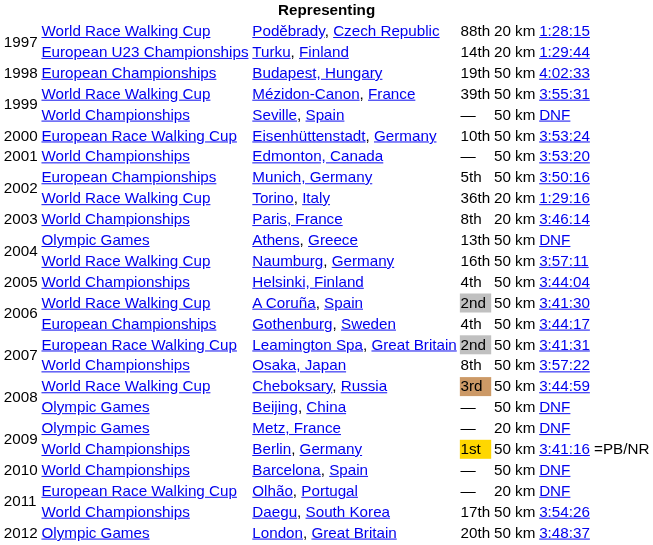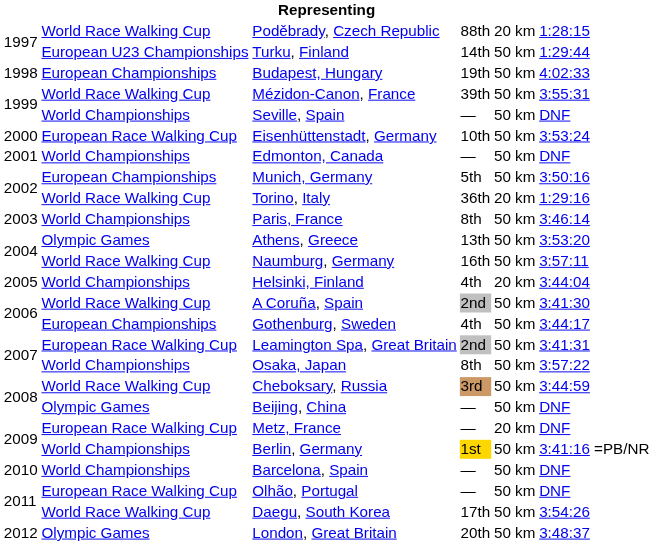 <table>
 <tr>
 <th colspan="6">Representing </th>
 </tr>
 <tr>
 <td rowspan=2>1997</td>
 <td><a href='#'>World Race Walking Cup</a></td>
 <td><a href='#'>Poděbrady</a>, <a href='#'>Czech Republic</a></td>
 <td>88th</td>
 <td>20 km</td>
 <td><a href='#'>1:28:15</a></td>
 </tr>
 <tr>
 <td><a href='#'>European U23 Championships</a></td>
 <td><a href='#'>Turku</a>, <a href='#'>Finland</a></td>
 <td>14th</td>
-<td>20 km</td>
+<td>50 km</td>
 <td><a href='#'>1:29:44</a></td>
 </tr>
 <tr>
 <td>1998</td>
 <td><a href='#'>European Championships</a></td>
 <td><a href='#'>Budapest, Hungary</a></td>
 <td>19th</td>
 <td>50 km</td>
 <td><a href='#'>4:02:33</a></td>
 </tr>
 <tr>
 <td rowspan=2>1999</td>
 <td><a href='#'>World Race Walking Cup</a></td>
 <td><a href='#'>Mézidon-Canon</a>, <a href='#'>France</a></td>
 <td>39th</td>
 <td>50 km</td>
 <td><a href='#'>3:55:31</a></td>
 </tr>
 <tr>
 <td><a href='#'>World Championships</a></td>
 <td><a href='#'>Seville</a>, <a href='#'>Spain</a></td>
 <td>—</td>
 <td>50 km</td>
 <td><a href='#'>DNF</a></td>
 </tr>
 <tr>
 <td>2000</td>
 <td><a href='#'>European Race Walking Cup</a></td>
 <td><a href='#'>Eisenhüttenstadt</a>, <a href='#'>Germany</a></td>
 <td>10th</td>
 <td>50 km</td>
 <td><a href='#'>3:53:24</a></td>
 </tr>
 <tr>
 <td>2001</td>
 <td><a href='#'>World Championships</a></td>
 <td><a href='#'>Edmonton, Canada</a></td>
 <td>—</td>
 <td>50 km</td>
-<td><a href='#'>3:53:20</a></td>
+<td><a href='#'>DNF</a></td>
 </tr>
 <tr>
 <td rowspan=2>2002</td>
 <td><a href='#'>European Championships</a></td>
 <td><a href='#'>Munich, Germany</a></td>
 <td>5th</td>
 <td>50 km</td>
 <td><a href='#'>3:50:16</a></td>
 </tr>
 <tr>
 <td><a href='#'>World Race Walking Cup</a></td>
 <td><a href='#'>Torino</a>, <a href='#'>Italy</a></td>
 <td>36th</td>
 <td>20 km</td>
 <td><a href='#'>1:29:16</a></td>
 </tr>
 <tr>
 <td>2003</td>
 <td><a href='#'>World Championships</a></td>
 <td><a href='#'>Paris, France</a></td>
 <td>8th</td>
-<td>20 km</td>
+<td>50 km</td>
 <td><a href='#'>3:46:14</a></td>
 </tr>
 <tr>
 <td rowspan=2>2004</td>
 <td><a href='#'>Olympic Games</a></td>
 <td><a href='#'>Athens</a>, <a href='#'>Greece</a></td>
 <td>13th</td>
 <td>50 km</td>
-<td><a href='#'>DNF</a></td>
+<td><a href='#'>3:53:20</a></td>
 </tr>
 <tr>
 <td><a href='#'>World Race Walking Cup</a></td>
 <td><a href='#'>Naumburg</a>, <a href='#'>Germany</a></td>
 <td>16th</td>
 <td>50 km</td>
 <td><a href='#'>3:57:11</a></td>
 </tr>
 <tr>
 <td>2005</td>
 <td><a href='#'>World Championships</a></td>
 <td><a href='#'>Helsinki, Finland</a></td>
 <td>4th</td>
-<td>50 km</td>
+<td>20 km</td>
 <td><a href='#'>3:44:04</a></td>
 </tr>
 <tr>
 <td rowspan=2>2006</td>
 <td><a href='#'>World Race Walking Cup</a></td>
 <td><a href='#'>A Coruña</a>, <a href='#'>Spain</a></td>
 <td bgcolor="silver">2nd</td>
 <td>50 km</td>
 <td><a href='#'>3:41:30</a></td>
 </tr>
 <tr>
 <td><a href='#'>European Championships</a></td>
 <td><a href='#'>Gothenburg</a>, <a href='#'>Sweden</a></td>
 <td>4th</td>
 <td>50 km</td>
 <td><a href='#'>3:44:17</a></td>
 </tr>
 <tr>
 <td rowspan=2>2007</td>
 <td><a href='#'>European Race Walking Cup</a></td>
 <td><a href='#'>Leamington Spa</a>, <a href='#'>Great Britain</a></td>
 <td bgcolor="silver">2nd</td>
 <td>50 km</td>
 <td><a href='#'>3:41:31</a></td>
 </tr>
 <tr>
 <td><a href='#'>World Championships</a></td>
 <td><a href='#'>Osaka, Japan</a></td>
 <td>8th</td>
 <td>50 km</td>
 <td><a href='#'>3:57:22</a></td>
 </tr>
 <tr>
 <td rowspan=2>2008</td>
 <td><a href='#'>World Race Walking Cup</a></td>
 <td><a href='#'>Cheboksary</a>, <a href='#'>Russia</a></td>
 <td bgcolor="cc9966">3rd</td>
 <td>50 km</td>
 <td><a href='#'>3:44:59</a></td>
 </tr>
 <tr>
 <td><a href='#'>Olympic Games</a></td>
 <td><a href='#'>Beijing</a>, <a href='#'>China</a></td>
 <td>—</td>
 <td>50 km</td>
 <td><a href='#'>DNF</a></td>
 </tr>
 <tr>
 <td rowspan=2>2009</td>
-<td><a href='#'>Olympic Games</a></td>
+<td><a href='#'>European Race Walking Cup</a></td>
 <td><a href='#'>Metz, France</a></td>
 <td>—</td>
 <td>20 km</td>
 <td><a href='#'>DNF</a></td>
 </tr>
 <tr>
 <td><a href='#'>World Championships</a></td>
 <td><a href='#'>Berlin</a>, <a href='#'>Germany</a></td>
 <td bgcolor="gold">1st</td>
 <td>50 km</td>
 <td><a href='#'>3:41:16</a> =PB/NR</td>
 </tr>
 <tr>
 <td>2010</td>
 <td><a href='#'>World Championships</a></td>
 <td><a href='#'>Barcelona</a>, <a href='#'>Spain</a></td>
 <td>—</td>
 <td>50 km</td>
 <td><a href='#'>DNF</a></td>
 </tr>
 <tr>
 <td rowspan=2>2011</td>
 <td><a href='#'>European Race Walking Cup</a></td>
 <td><a href='#'>Olhão</a>, <a href='#'>Portugal</a></td>
 <td>—</td>
-<td>20 km</td>
+<td>50 km</td>
 <td><a href='#'>DNF</a></td>
 </tr>
 <tr>
-<td><a href='#'>World Championships</a></td>
+<td><a href='#'>World Race Walking Cup</a></td>
 <td><a href='#'>Daegu</a>, <a href='#'>South Korea</a></td>
 <td>17th</td>
 <td>50 km</td>
 <td><a href='#'>3:54:26</a></td>
 </tr>
 <tr>
 <td>2012</td>
 <td><a href='#'>Olympic Games</a></td>
 <td><a href='#'>London</a>, <a href='#'>Great Britain</a></td>
 <td>20th</td>
 <td>50 km</td>
 <td><a href='#'>3:48:37</a></td>
 </tr>
 </table>
